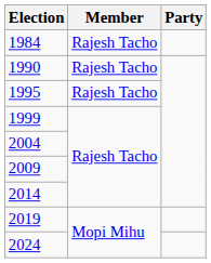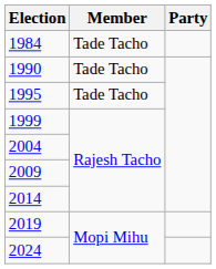 <table class="wikitable sortable">
 <tr>
 <th>Election</th>
 <th>Member</th>
 <th colspan=2>Party</th>
 </tr>
 <tr>
 <td><a href='#'>1984</a></td>
-<td><a href='#'>Rajesh Tacho</a></td>
+<td>Tade Tacho</td>
 <td></td>
 </tr>
 <tr>
 <td><a href='#'>1990</a></td>
-<td><a href='#'>Rajesh Tacho</a></td>
+<td>Tade Tacho</td>
 </tr>
 <tr>
 <td><a href='#'>1995</a></td>
-<td><a href='#'>Rajesh Tacho</a></td>
+<td>Tade Tacho</td>
 </tr>
 <tr>
 <td><a href='#'>1999</a></td>
 <td rowspan=4><a href='#'>Rajesh Tacho</a></td>
 </tr>
 <tr>
 <td><a href='#'>2004</a></td>
 </tr>
 <tr>
 <td><a href='#'>2009</a></td>
 </tr>
 <tr>
 <td><a href='#'>2014</a></td>
 </tr>
 <tr>
 <td><a href='#'>2019</a></td>
 <td rowspan=2><a href='#'>Mopi Mihu</a></td>
 <td></td>
 </tr>
 <tr>
 <td><a href='#'>2024</a></td>
 </tr>
 </table>
